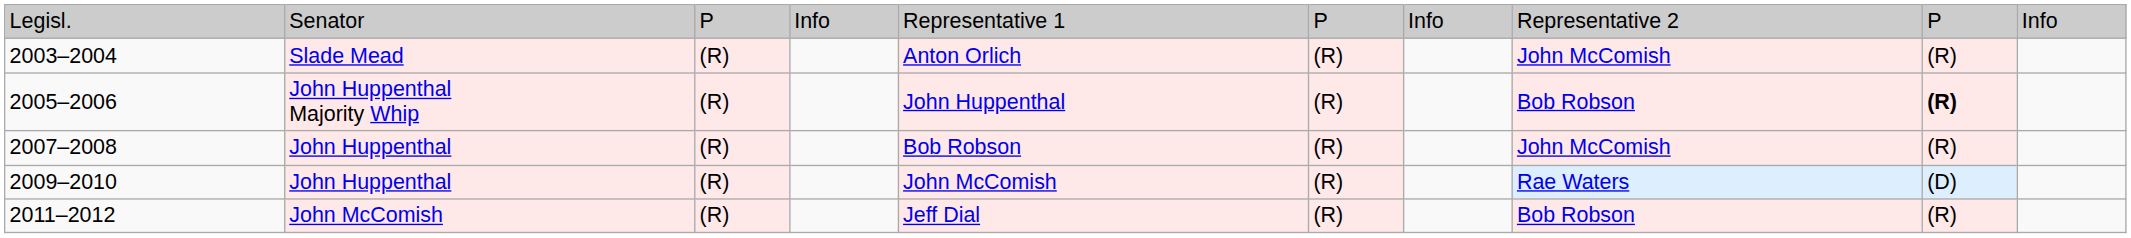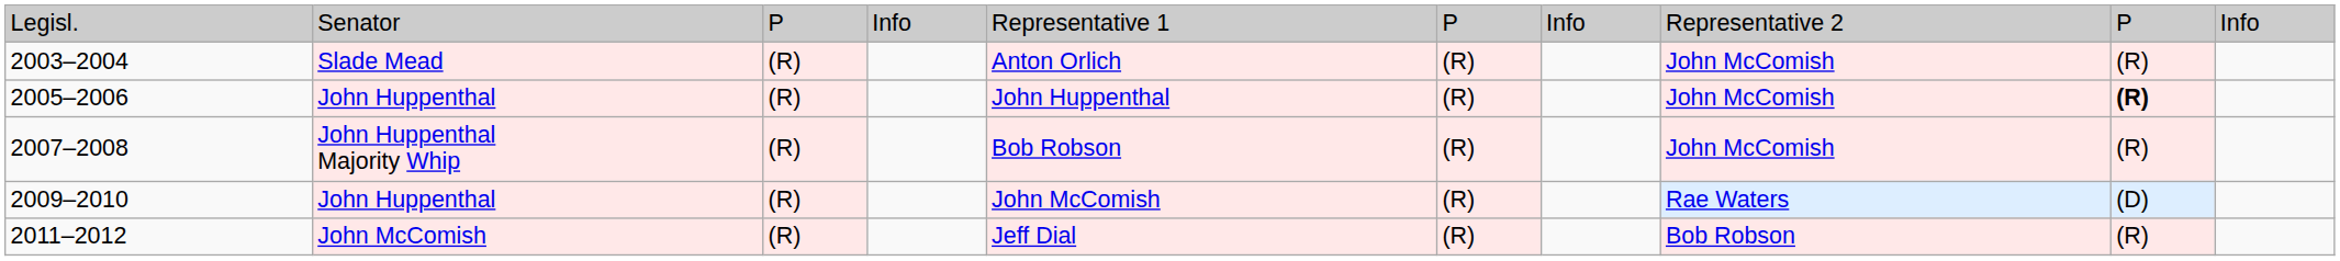 <table class=wikitable width="100%" border="1">
 <tr style="background-color:#cccccc;">
 <td>Legisl.</td>
 <td>Senator</td>
 <td>P</td>
 <td>Info</td>
 <td>Representative 1</td>
 <td>P</td>
 <td>Info</td>
 <td>Representative 2</td>
 <td>P</td>
 <td>Info</td>
 </tr>
 <tr>
 <td>2003–2004</td>
 <td style="background:#FFE8E8"><a href='#'>Slade Mead</a></td>
 <td style="background:#FFE8E8">(R)</td>
 <td></td>
 <td style="background:#FFE8E8"><a href='#'>Anton Orlich</a></td>
 <td style="background:#FFE8E8">(R)</td>
 <td></td>
 <td style="background:#FFE8E8"><a href='#'>John McComish</a></td>
 <td style="background:#FFE8E8">(R)</td>
 <td></td>
 </tr>
 <tr>
 <td>2005–2006</td>
-<td style="background:#FFE8E8"><a href='#'>John Huppenthal</a> <br>Majority <a href='#'>Whip</a></td>
+<td style="background:#FFE8E8"><a href='#'>John Huppenthal</a></td>
 <td style="background:#FFE8E8">(R)</td>
 <td></td>
 <td style="background:#FFE8E8"><a href='#'>John Huppenthal</a></td>
 <td style="background:#FFE8E8">(R)</td>
 <td></td>
-<td style="background:#FFE8E8"><a href='#'>Bob Robson</a></td>
+<td style="background:#FFE8E8"><a href='#'>John McComish</a></td>
 <td style="background:#FFE8E8"><strong>(R)</strong></td>
 <td></td>
 </tr>
 <tr>
 <td>2007–2008</td>
-<td style="background:#FFE8E8"><a href='#'>John Huppenthal</a></td>
+<td style="background:#FFE8E8"><a href='#'>John Huppenthal</a> <br>Majority <a href='#'>Whip</a></td>
 <td style="background:#FFE8E8">(R)</td>
 <td></td>
 <td style="background:#FFE8E8"><a href='#'>Bob Robson</a></td>
 <td style="background:#FFE8E8">(R)</td>
 <td></td>
 <td style="background:#FFE8E8"><a href='#'>John McComish</a></td>
 <td style="background:#FFE8E8">(R)</td>
 <td></td>
 </tr>
 <tr>
 <td>2009–2010</td>
 <td style="background:#FFE8E8"><a href='#'>John Huppenthal</a></td>
 <td style="background:#FFE8E8">(R)</td>
 <td></td>
 <td style="background:#FFE8E8"><a href='#'>John McComish</a></td>
 <td style="background:#FFE8E8">(R)</td>
 <td></td>
 <td style="background:#DDEEFF"><a href='#'>Rae Waters</a></td>
 <td style="background:#DDEEFF">(D)</td>
 <td></td>
 </tr>
 <tr>
 <td>2011–2012</td>
 <td style="background:#FFE8E8"><a href='#'>John McComish</a></td>
 <td style="background:#FFE8E8">(R)</td>
 <td></td>
 <td style="background:#FFE8E8"><a href='#'>Jeff Dial</a></td>
 <td style="background:#FFE8E8">(R)</td>
 <td></td>
 <td style="background:#FFE8E8"><a href='#'>Bob Robson</a></td>
 <td style="background:#FFE8E8">(R)</td>
 <td></td>
 </tr>
 </table>
